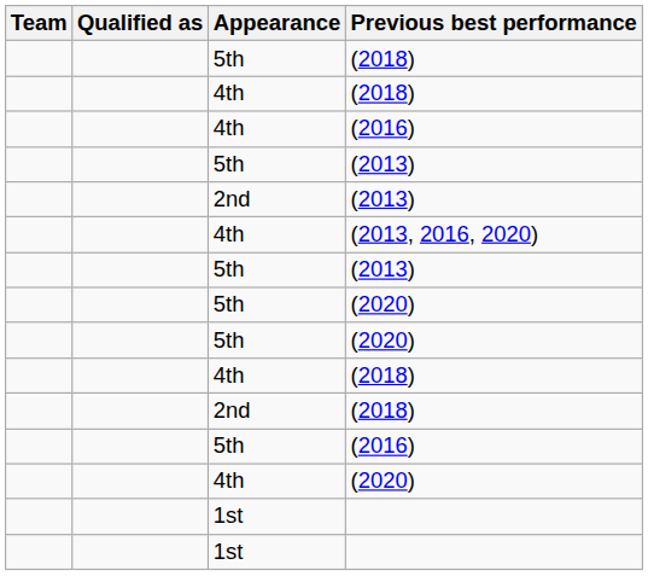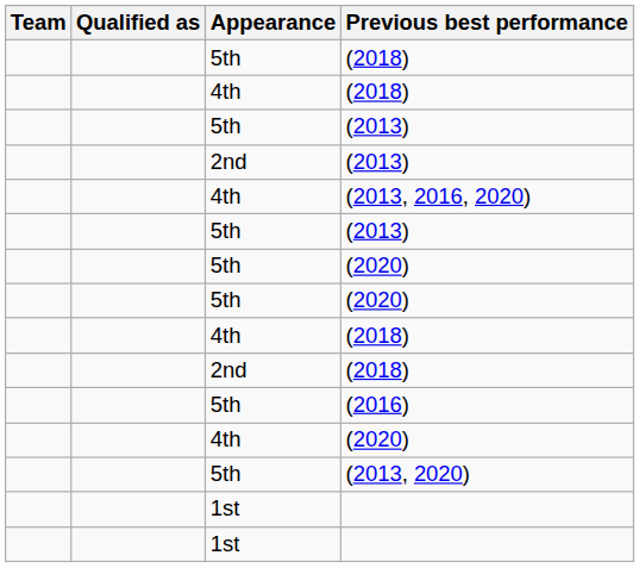 <table class="wikitable sortable">
 <tr>
 <th>Team</th>
 <th>Qualified as</th>
 <th data-sort-type="number">Appearance</th>
 <th>Previous best performance</th>
 </tr>
 <tr>
 <td></td>
 <td></td>
 <td>5th</td>
 <td> (<a href='#'>2018</a>)</td>
 </tr>
 <tr>
 <td></td>
 <td></td>
 <td>4th</td>
 <td> (<a href='#'>2018</a>)</td>
-</tr>
-<tr>
-<td></td>
-<td></td>
-<td>4th</td>
-<td> (<a href='#'>2016</a>)</td>
 </tr>
 <tr>
 <td></td>
 <td></td>
 <td>5th</td>
 <td> (<a href='#'>2013</a>)</td>
 </tr>
 <tr>
 <td></td>
 <td></td>
 <td>2nd</td>
 <td> (<a href='#'>2013</a>)</td>
 </tr>
 <tr>
 <td></td>
 <td></td>
 <td>4th</td>
 <td> (<a href='#'>2013</a>, <a href='#'>2016</a>, <a href='#'>2020</a>)</td>
 </tr>
 <tr>
 <td></td>
 <td></td>
 <td>5th</td>
 <td> (<a href='#'>2013</a>)</td>
 </tr>
 <tr>
 <td></td>
 <td></td>
 <td>5th</td>
 <td> (<a href='#'>2020</a>)</td>
 </tr>
 <tr>
 <td></td>
 <td></td>
 <td>5th</td>
 <td> (<a href='#'>2020</a>)</td>
 </tr>
 <tr>
 <td></td>
 <td></td>
 <td>4th</td>
 <td> (<a href='#'>2018</a>)</td>
 </tr>
 <tr>
 <td></td>
 <td></td>
 <td>2nd</td>
 <td> (<a href='#'>2018</a>)</td>
 </tr>
 <tr>
 <td></td>
 <td></td>
 <td>5th</td>
 <td> (<a href='#'>2016</a>)</td>
 </tr>
 <tr>
 <td></td>
 <td></td>
 <td>4th</td>
 <td> (<a href='#'>2020</a>)</td>
 </tr>
 <tr>
 <td></td>
 <td></td>
+<td>5th</td>
+<td> (<a href='#'>2013</a>, <a href='#'>2020</a>)</td>
+</tr>
+<tr>
+<td></td>
+<td></td>
 <td>1st</td>
 <td></td>
 </tr>
 <tr>
 <td></td>
 <td></td>
 <td>1st</td>
 <td></td>
 </tr>
 </table>
